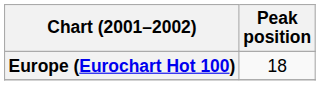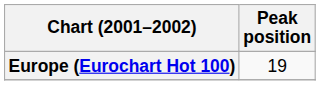 <table class="wikitable sortable plainrowheaders" style="text-align:center">
 <tr>
 <th scope="col">Chart (2001–2002)</th>
 <th scope="col">Peak<br>position</th>
 </tr>
 <tr>
 </tr>
 <tr>
 <th scope="row">Europe (<a href='#'>Eurochart Hot 100</a>)</th>
-<td>18</td>
+<td>19</td>
 </tr>
 <tr>
 </tr>
 <tr>
 </tr>
 <tr>
 </tr>
 <tr>
 </tr>
 <tr>
 </tr>
 </table>
